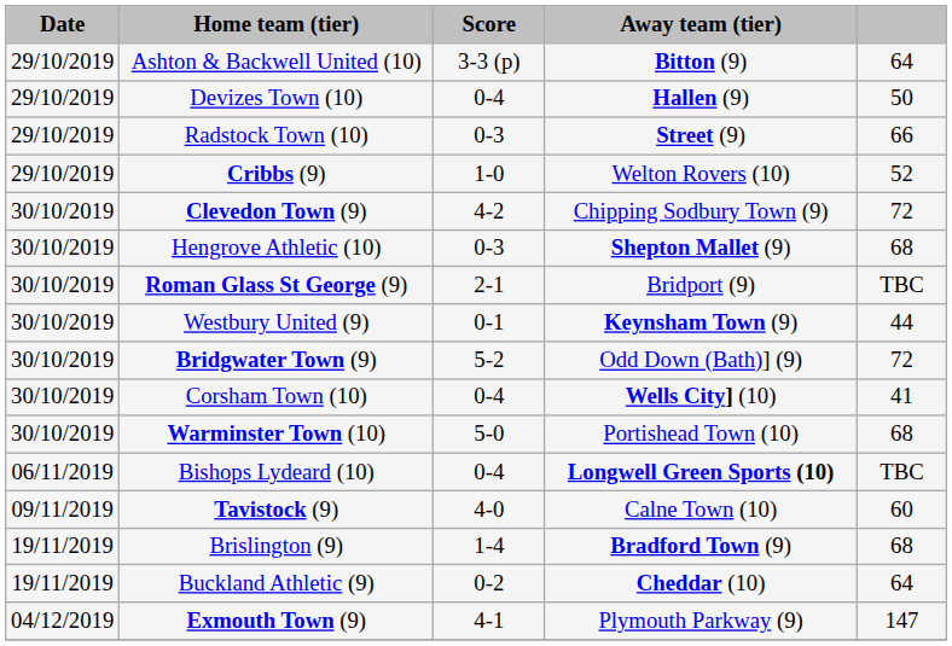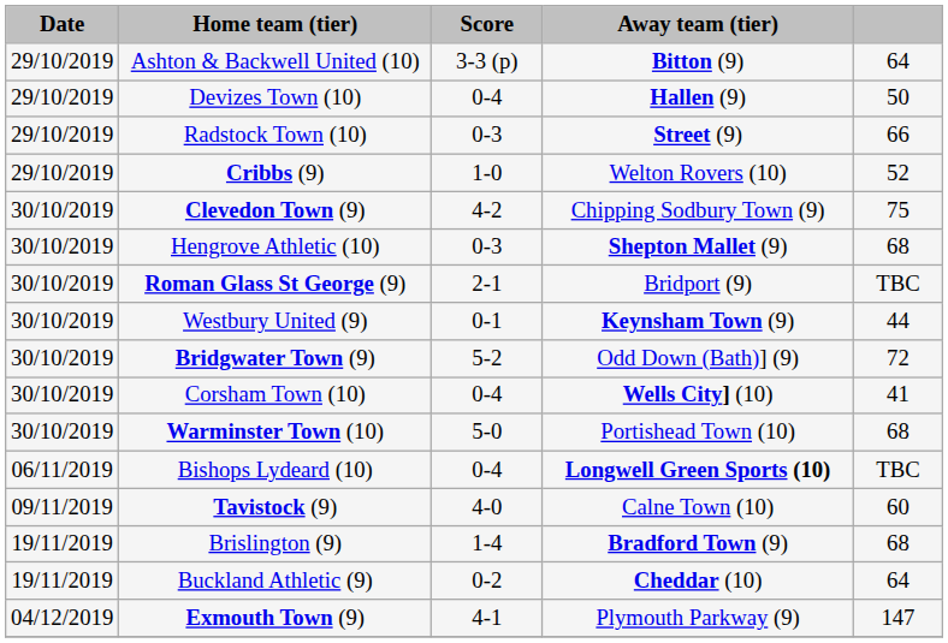 <table class="wikitable" style="width: 600px; background:WhiteSmoke; text-align:center; font-size:90%">
 <tr>
 <td scope="col" style="width:  5.00%; background:silver;"><strong>Date</strong></td>
 <td scope="col" style="width: 36.25%; background:silver;"><strong>Home team (tier)</strong></td>
 <td scope="col" style="width: 12.50%; background:silver;"><strong>Score</strong></td>
 <td scope="col" style="width: 36.25%; background:silver;"><strong>Away team (tier)</strong></td>
 <td scope="col" style="width: 10.00%; background:silver;"><strong></strong></td>
 </tr>
 <tr>
 <td>29/10/2019</td>
 <td><a href='#'>Ashton & Backwell United</a> (10)</td>
 <td>3-3 (p)</td>
 <td><strong><a href='#'>Bitton</a></strong> (9)</td>
 <td>64</td>
 </tr>
 <tr>
 <td>29/10/2019</td>
 <td><a href='#'>Devizes Town</a> (10)</td>
 <td>0-4</td>
 <td><strong><a href='#'>Hallen</a></strong> (9)</td>
 <td>50</td>
 </tr>
 <tr>
 <td>29/10/2019</td>
 <td><a href='#'>Radstock Town</a> (10)</td>
 <td>0-3</td>
 <td><strong><a href='#'>Street</a></strong> (9)</td>
 <td>66</td>
 </tr>
 <tr>
 <td>29/10/2019</td>
 <td><strong><a href='#'>Cribbs</a></strong> (9)</td>
 <td>1-0</td>
 <td><a href='#'>Welton Rovers</a> (10)</td>
 <td>52</td>
 </tr>
 <tr>
 <td>30/10/2019</td>
 <td><strong><a href='#'>Clevedon Town</a></strong> (9)</td>
 <td>4-2</td>
 <td><a href='#'>Chipping Sodbury Town</a> (9)</td>
-<td>72</td>
+<td>75</td>
 </tr>
 <tr>
 <td>30/10/2019</td>
 <td><a href='#'>Hengrove Athletic</a> (10)</td>
 <td>0-3</td>
 <td><strong><a href='#'>Shepton Mallet</a></strong> (9)</td>
 <td>68</td>
 </tr>
 <tr>
 <td>30/10/2019</td>
 <td><strong><a href='#'>Roman Glass St George</a></strong> (9)</td>
 <td>2-1</td>
 <td><a href='#'>Bridport</a> (9)</td>
 <td>TBC</td>
 </tr>
 <tr>
 <td>30/10/2019</td>
 <td><a href='#'>Westbury United</a> (9)</td>
 <td>0-1</td>
 <td><strong><a href='#'>Keynsham Town</a></strong> (9)</td>
 <td>44</td>
 </tr>
 <tr>
 <td>30/10/2019</td>
 <td><strong><a href='#'>Bridgwater Town</a></strong> (9)</td>
 <td>5-2</td>
 <td><a href='#'>Odd Down (Bath)</a>] (9)</td>
 <td>72</td>
 </tr>
 <tr>
 <td>30/10/2019</td>
 <td><a href='#'>Corsham Town</a> (10)</td>
 <td>0-4</td>
 <td><strong><a href='#'>Wells City</a>]</strong> (10)</td>
 <td>41</td>
 </tr>
 <tr>
 <td>30/10/2019</td>
 <td><strong><a href='#'>Warminster Town</a></strong> (10)</td>
 <td>5-0</td>
 <td><a href='#'>Portishead Town</a> (10)</td>
 <td>68</td>
 </tr>
 <tr>
 <td>06/11/2019</td>
 <td><a href='#'>Bishops Lydeard</a> (10)</td>
 <td>0-4</td>
 <td><strong><a href='#'>Longwell Green Sports</a> (10)</strong></td>
 <td>TBC</td>
 </tr>
 <tr>
 <td>09/11/2019</td>
 <td><strong><a href='#'>Tavistock</a></strong> (9)</td>
 <td>4-0</td>
 <td><a href='#'>Calne Town</a> (10)</td>
 <td>60</td>
 </tr>
 <tr>
 <td>19/11/2019</td>
 <td><a href='#'>Brislington</a> (9)</td>
 <td>1-4</td>
 <td><strong><a href='#'>Bradford Town</a></strong> (9)</td>
 <td>68</td>
 </tr>
 <tr>
 <td>19/11/2019</td>
 <td><a href='#'>Buckland Athletic</a> (9)</td>
 <td>0-2</td>
 <td><strong><a href='#'>Cheddar</a></strong> (10)</td>
 <td>64</td>
 </tr>
 <tr>
 <td>04/12/2019</td>
 <td><strong><a href='#'>Exmouth Town</a></strong> (9)</td>
 <td>4-1</td>
 <td><a href='#'>Plymouth Parkway</a> (9)</td>
 <td>147</td>
 </tr>
 <tr>
 </tr>
 </table>
